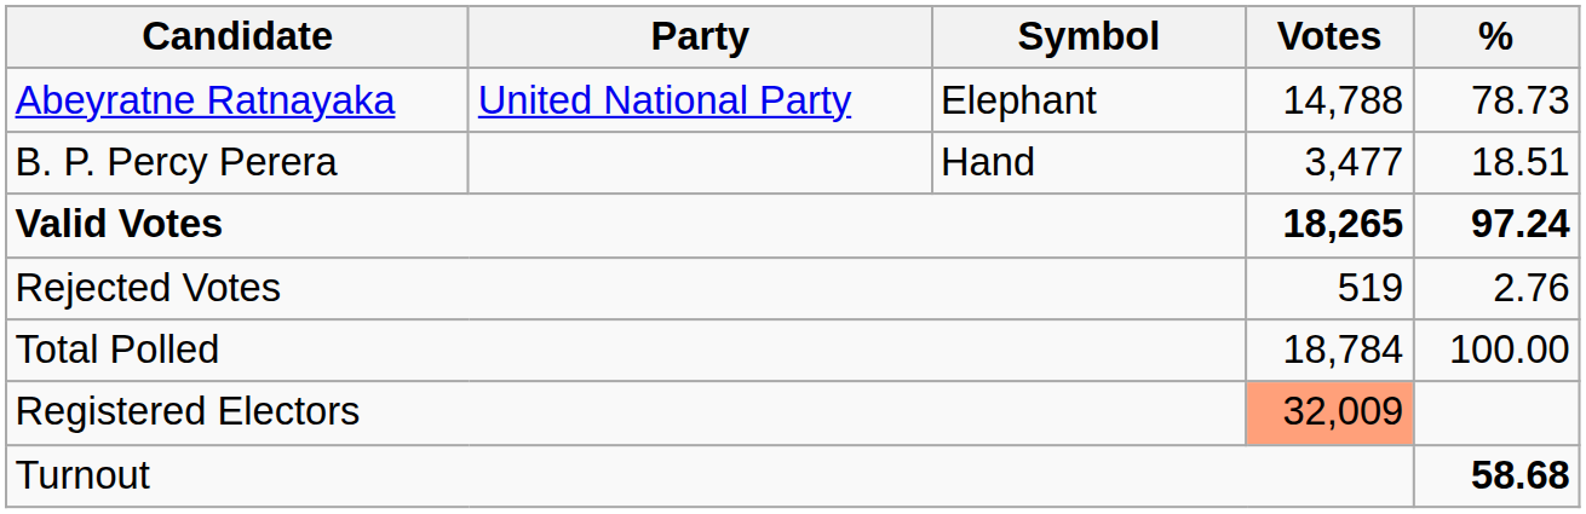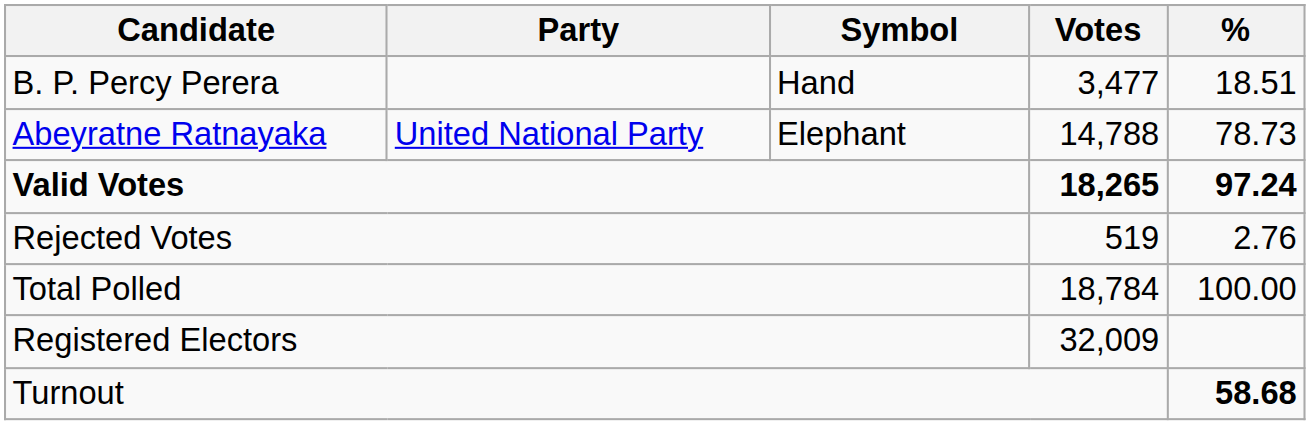 <table class="wikitable" border="1" style="text-align:right;">
 <tr>
 <th align=left width="180">Candidate</th>
 <th align=left width="180">Party</th>
 <th align=left width="120">Symbol</th>
 <th align=left width="60">Votes</th>
 <th align=left width="60">%</th>
 </tr>
 <tr>
+<td align=left>B. P. Percy Perera</td>
+<td align=left></td>
+<td align=left>Hand</td>
+<td>3,477</td>
+<td>18.51</td>
+</tr>
+<tr>
 <td align=left><a href='#'>Abeyratne Ratnayaka</a></td>
 <td align=left><a href='#'>United National Party</a></td>
 <td align=left>Elephant</td>
 <td>14,788</td>
 <td>78.73</td>
-</tr>
-<tr>
-<td align=left>B. P. Percy Perera</td>
-<td align=left></td>
-<td align=left>Hand</td>
-<td>3,477</td>
-<td>18.51</td>
 </tr>
 <tr>
 <td align=left colspan=3><strong>Valid Votes</strong></td>
 <td><strong>18,265</strong></td>
 <td><strong>97.24</strong></td>
 </tr>
 <tr>
 <td align=left colspan=3>Rejected Votes</td>
 <td>519</td>
 <td>2.76</td>
 </tr>
 <tr>
 <td align=left colspan=3>Total Polled</td>
 <td>18,784</td>
 <td>100.00</td>
 </tr>
 <tr>
 <td align=left colspan=3>Registered Electors</td>
-<td style="background: lightsalmon;">32,009</td>
+<td>32,009</td>
 <td></td>
 </tr>
 <tr>
 <td align=left colspan=4>Turnout</td>
 <td><strong>58.68</strong></td>
 </tr>
 </table>
